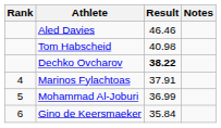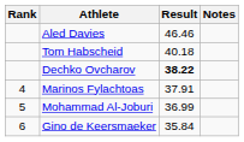 <table class="wikitable sortable" style="text-align:center">
 <tr>
 <th>Rank</th>
 <th>Athlete</th>
 <th>Result</th>
 <th>Notes</th>
 </tr>
 <tr>
 <td></td>
 <td style="text-align:left"><a href='#'>Aled Davies</a><br></td>
 <td>46.46</td>
 <td></td>
 </tr>
 <tr>
 <td></td>
 <td style="text-align:left"><a href='#'>Tom Habscheid</a><br></td>
-<td>40.98</td>
+<td>40.18</td>
 <td></td>
 </tr>
 <tr>
 <td></td>
 <td style="text-align:left"><a href='#'>Dechko Ovcharov</a><br></td>
 <td><strong>38.22</strong></td>
 <td></td>
 </tr>
 <tr>
 <td>4</td>
 <td style="text-align:left"><a href='#'>Marinos Fylachtoas</a><br></td>
 <td>37.91</td>
 <td></td>
 </tr>
 <tr>
 <td>5</td>
 <td style="text-align:left"><a href='#'>Mohammad Al-Joburi</a><br></td>
 <td>36.99</td>
 <td></td>
 </tr>
 <tr>
 <td>6</td>
 <td style="text-align:left"><a href='#'>Gino de Keersmaeker</a><br></td>
 <td>35.84</td>
 <td></td>
 </tr>
 </table>
